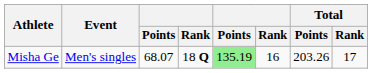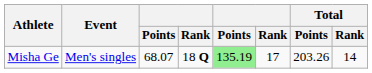 <table class="wikitable" style="font-size:90%">
 <tr>
 <th rowspan="2">Athlete</th>
 <th rowspan="2">Event</th>
 <th colspan="2"></th>
 <th colspan="2"></th>
 <th colspan="2">Total</th>
 </tr>
 <tr style="font-size:95%">
 <th>Points</th>
 <th>Rank</th>
 <th>Points</th>
 <th>Rank</th>
 <th>Points</th>
 <th>Rank</th>
 </tr>
 <tr align=center>
 <td align=left><a href='#'>Misha Ge</a></td>
 <td align=left><a href='#'>Men's singles</a></td>
 <td>68.07</td>
 <td>18 <strong>Q</strong></td>
 <td style="background: lightgreen;">135.19</td>
-<td>16</td>
+<td>17</td>
 <td>203.26</td>
-<td>17</td>
+<td>14</td>
 </tr>
 </table>
